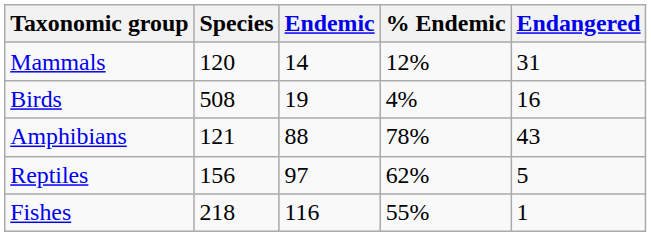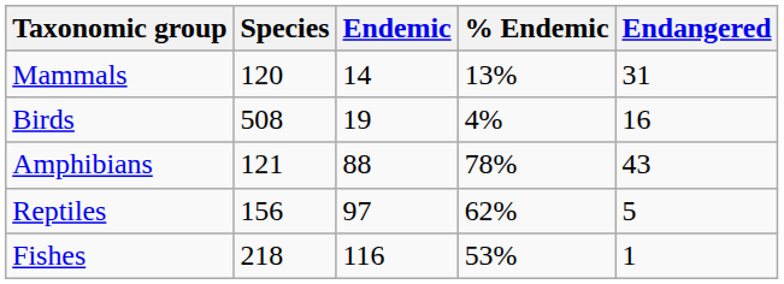 <table class="wikitable sortable">
 <tr>
 <th>Taxonomic group</th>
 <th>Species</th>
 <th><a href='#'>Endemic</a></th>
 <th>% Endemic</th>
 <th><a href='#'>Endangered</a></th>
 </tr>
 <tr>
 <td><a href='#'>Mammals</a></td>
 <td>120</td>
 <td>14</td>
-<td>12%</td>
+<td>13%</td>
 <td>31</td>
 </tr>
 <tr>
 <td><a href='#'>Birds</a></td>
 <td>508</td>
 <td>19</td>
 <td>4%</td>
 <td>16</td>
 </tr>
 <tr>
 <td><a href='#'>Amphibians</a></td>
 <td>121</td>
 <td>88</td>
 <td>78%</td>
 <td>43</td>
 </tr>
 <tr>
 <td><a href='#'>Reptiles</a></td>
 <td>156</td>
 <td>97</td>
 <td>62%</td>
 <td>5</td>
 </tr>
 <tr>
 <td><a href='#'>Fishes</a></td>
 <td>218</td>
 <td>116</td>
-<td>55%</td>
+<td>53%</td>
 <td>1</td>
 </tr>
 </table>
